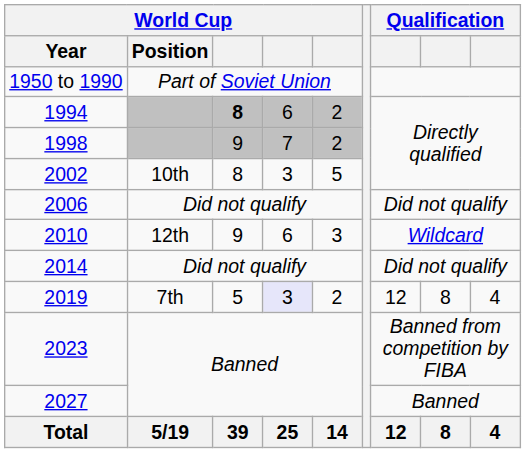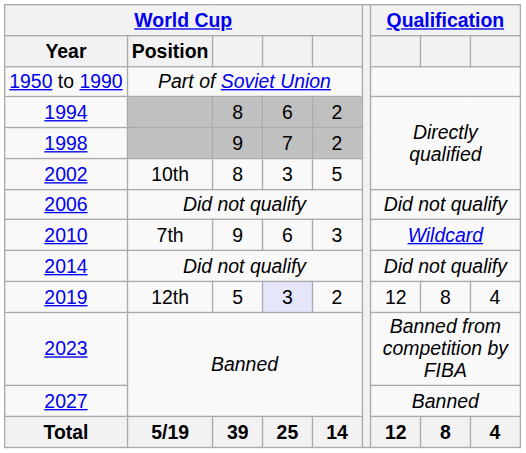 <table class="wikitable" style="text-align: center;font-size:90%;">
 <tr>
 <th colspan=5><a href='#'>World Cup</a></th>
 <th rowspan=13></th>
 <th colspan=3><a href='#'>Qualification</a></th>
 </tr>
 <tr>
 <th>Year</th>
 <th>Position</th>
 <th width=30></th>
 <th width=30></th>
 <th width=30></th>
 <th width=30></th>
 <th width=30></th>
 <th width=30></th>
 </tr>
 <tr>
 <td><a href='#'>1950</a> to <a href='#'>1990</a></td>
 <td colspan=4><em>Part of <a href='#'>Soviet Union</a></em></td>
 <td colspan=4 rowspan=1></td>
 </tr>
 <tr>
 <td> <a href='#'>1994</a></td>
 <td bgcolor=silver></td>
-<td bgcolor=silver><strong>8</strong></td>
+<td bgcolor=silver>8</td>
 <td bgcolor=silver>6</td>
 <td bgcolor=silver>2</td>
 <td rowspan=3 colspan=3><em>Directly qualified</em></td>
 </tr>
 <tr>
 <td> <a href='#'>1998</a></td>
 <td bgcolor=silver></td>
 <td bgcolor=silver>9</td>
 <td bgcolor=silver>7</td>
 <td bgcolor=silver>2</td>
 </tr>
 <tr>
 <td> <a href='#'>2002</a></td>
 <td>10th</td>
 <td>8</td>
 <td>3</td>
 <td>5</td>
 </tr>
 <tr>
 <td> <a href='#'>2006</a></td>
 <td colspan=4><em>Did not qualify</em></td>
 <td colspan=3><em>Did not qualify</em></td>
 </tr>
 <tr>
 <td> <a href='#'>2010</a></td>
-<td>12th</td>
+<td>7th</td>
 <td>9</td>
 <td>6</td>
 <td>3</td>
 <td colspan=3><em><a href='#'>Wildcard</a></em></td>
 </tr>
 <tr>
 <td> <a href='#'>2014</a></td>
 <td colspan=4><em>Did not qualify</em></td>
 <td colspan=3><em>Did not qualify</em></td>
 </tr>
 <tr>
 <td> <a href='#'>2019</a></td>
-<td>7th</td>
+<td>12th</td>
 <td>5</td>
 <td style="background: lavender;">3</td>
 <td>2</td>
 <td>12</td>
 <td>8</td>
 <td>4</td>
 </tr>
 <tr>
 <td> <a href='#'>2023</a></td>
 <td colspan=4 rowspan=2><em>Banned</em></td>
 <td colspan=3><em>Banned from competition by FIBA</em></td>
 </tr>
 <tr>
 <td> <a href='#'>2027</a></td>
 <td colspan=3><em>Banned</em></td>
 </tr>
 <tr>
 <th>Total</th>
 <th>5/19</th>
 <th>39</th>
 <th>25</th>
 <th>14</th>
 <th>12</th>
 <th>8</th>
 <th>4</th>
 </tr>
 </table>
